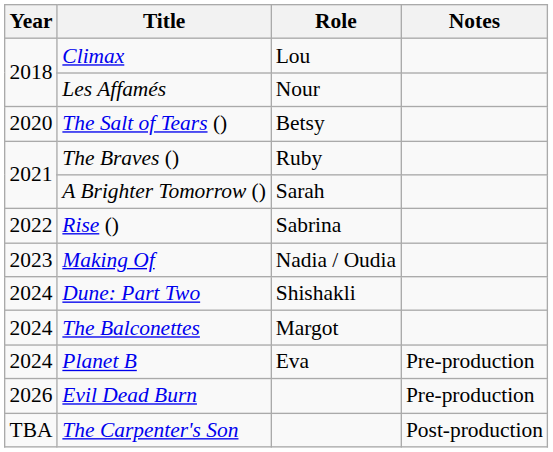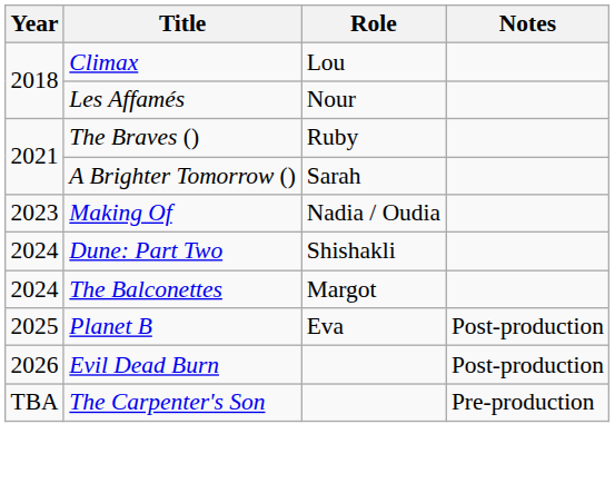 <table class="wikitable sortable">
 <tr>
 <th>Year</th>
 <th>Title</th>
 <th>Role</th>
 <th class="unsortable">Notes</th>
 </tr>
 <tr>
 <td rowspan="2">2018</td>
 <td><em><a href='#'>Climax</a></em></td>
 <td>Lou</td>
 <td></td>
 </tr>
 <tr>
 <td><em>Les Affamés</em></td>
 <td>Nour</td>
 <td></td>
 </tr>
 <tr>
-<td>2020</td>
-<td><em><a href='#'>The Salt of Tears</a></em> ()</td>
-<td>Betsy</td>
-<td></td>
-</tr>
-<tr>
 <td rowspan="2">2021</td>
 <td><em>The Braves</em> (<em></em>)</td>
 <td>Ruby</td>
 <td></td>
 </tr>
 <tr>
 <td><em>A Brighter Tomorrow</em> (<em></em>)</td>
 <td>Sarah</td>
-<td></td>
-</tr>
-<tr>
-<td>2022</td>
-<td><em><a href='#'>Rise</a></em> ()</td>
-<td>Sabrina</td>
 <td></td>
 </tr>
 <tr>
 <td>2023</td>
 <td><em><a href='#'>Making Of</a></em></td>
 <td>Nadia / Oudia</td>
 <td></td>
 </tr>
 <tr>
 <td>2024</td>
 <td><em><a href='#'>Dune: Part Two</a></em></td>
 <td>Shishakli</td>
 <td></td>
 </tr>
 <tr>
 <td>2024</td>
 <td><em><a href='#'>The Balconettes</a></em></td>
 <td>Margot</td>
 <td></td>
 </tr>
 <tr>
-<td>2024</td>
+<td>2025</td>
 <td><em><a href='#'>Planet B</a></em></td>
 <td>Eva</td>
-<td>Pre-production</td>
+<td>Post-production</td>
 </tr>
 <tr>
 <td>2026</td>
 <td><em><a href='#'>Evil Dead Burn</a></em></td>
 <td></td>
-<td>Pre-production</td>
+<td>Post-production</td>
 </tr>
 <tr>
 <td>TBA</td>
 <td><a href='#'><em>The Carpenter's Son</em></a></td>
 <td></td>
-<td>Post-production</td>
+<td>Pre-production</td>
 </tr>
 </table>
